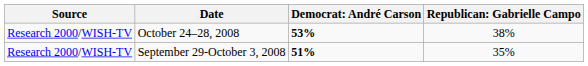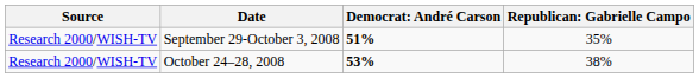 <table class="wikitable">
 <tr>
 <th>Source</th>
 <th>Date</th>
 <th>Democrat: André Carson</th>
 <th>Republican: Gabrielle Campo</th>
 </tr>
 <tr>
 <td><a href='#'>Research 2000</a>/<a href='#'>WISH-TV</a></td>
+<td>September 29-October 3, 2008</td>
+<td><strong>51%</strong></td>
+<td align=center>35%</td>
+</tr>
+<tr>
+<td><a href='#'>Research 2000</a>/<a href='#'>WISH-TV</a></td>
 <td>October 24–28, 2008</td>
 <td><strong>53%</strong></td>
 <td align=center>38%</td>
 </tr>
-<tr>
-<td><a href='#'>Research 2000</a>/<a href='#'>WISH-TV</a></td>
-<td>September 29-October 3, 2008</td>
-<td><strong>51%</strong></td>
-<td align=center>35%</td>
-</tr>
 </table>
